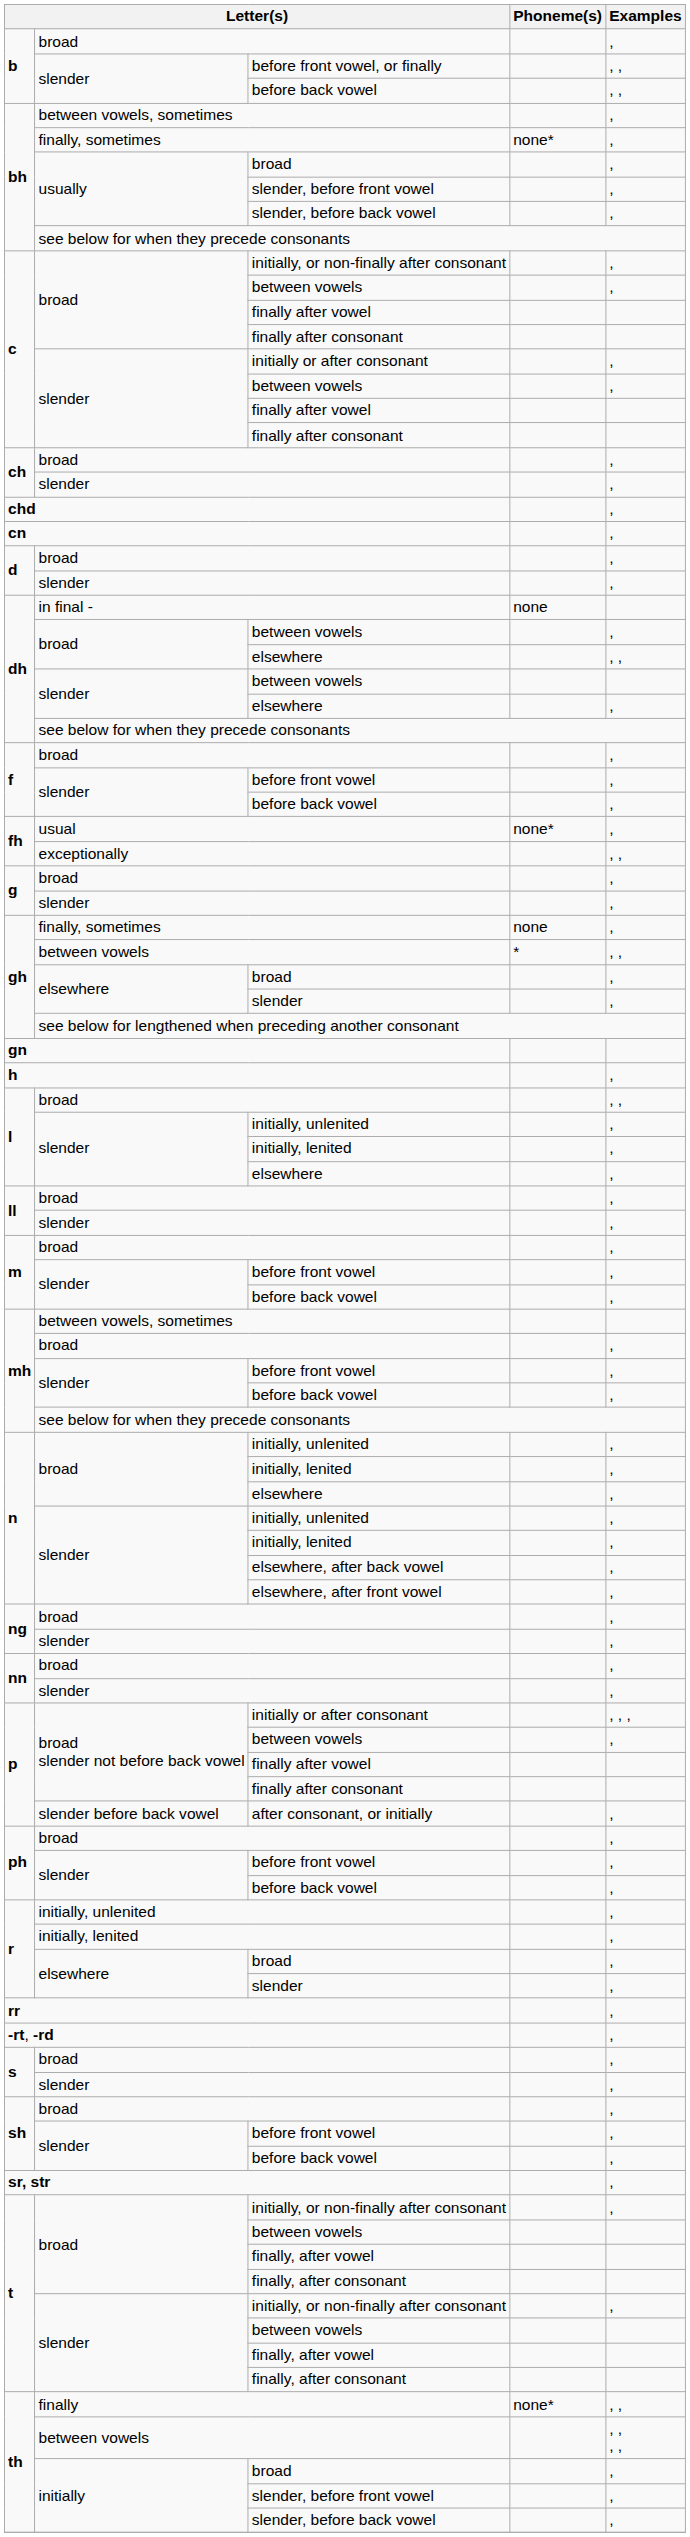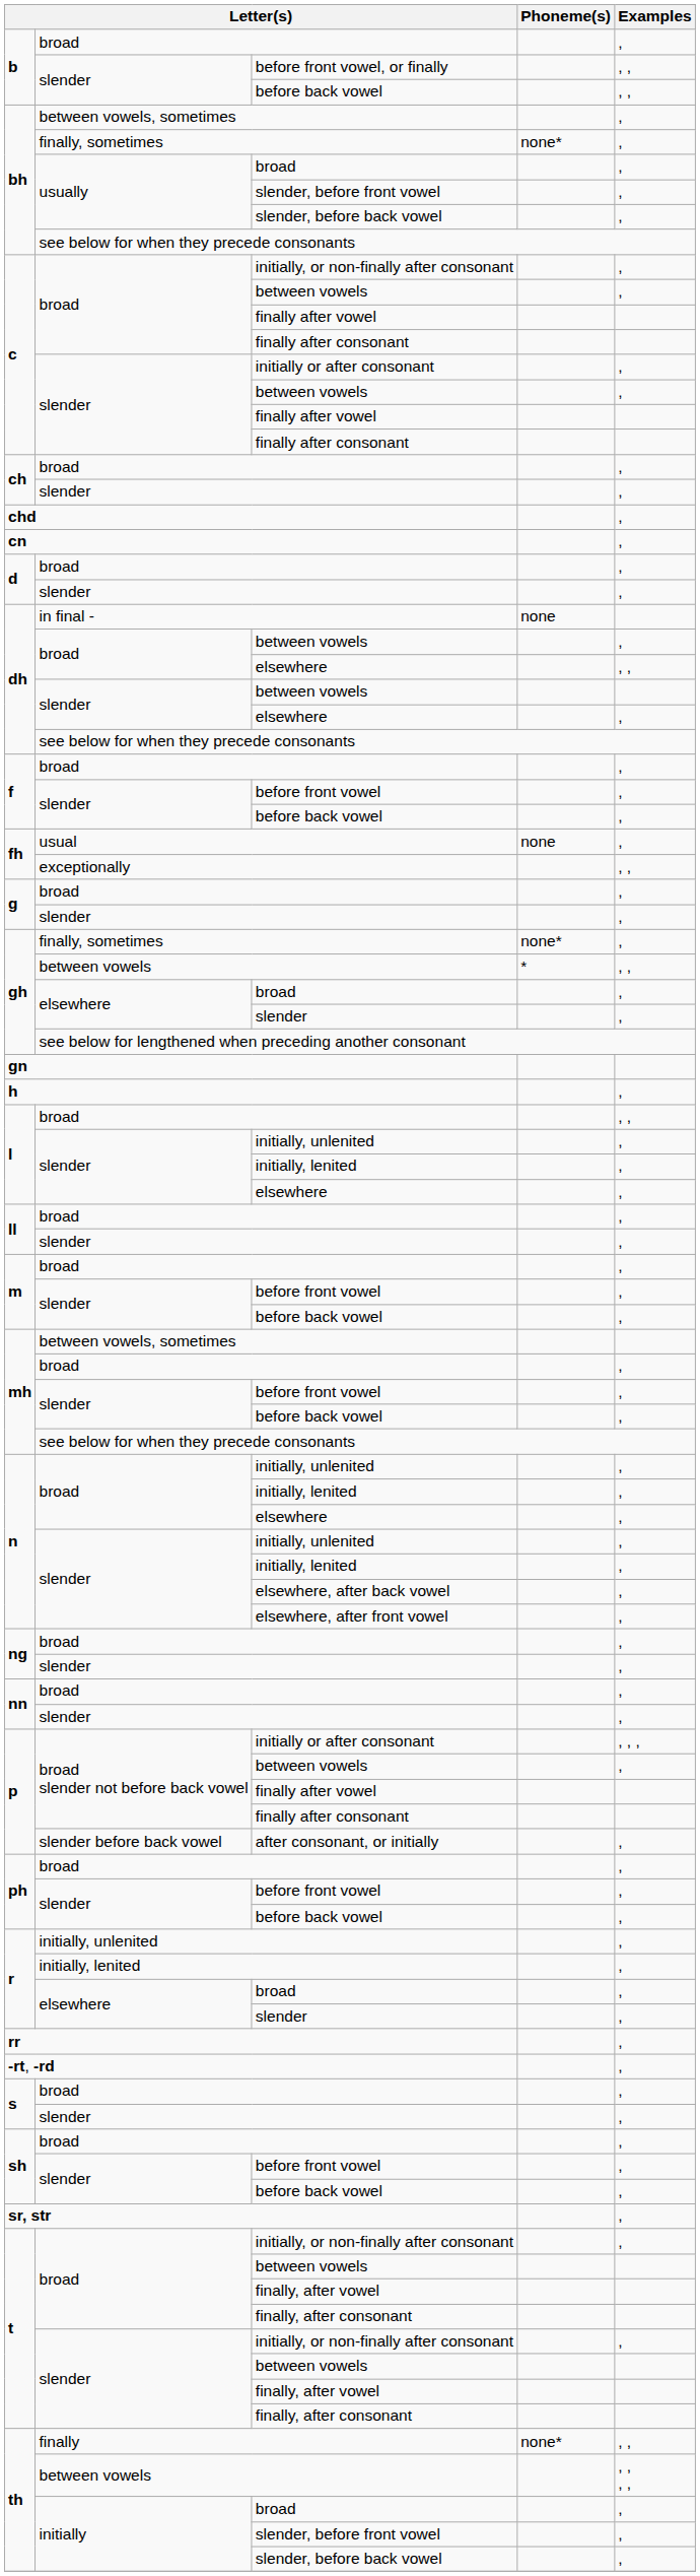 <table class="wikitable">
 <tr>
 <th colspan=3>Letter(s)</th>
 <th>Phoneme(s)</th>
 <th>Examples</th>
 </tr>
 <tr>
 <td rowspan=3><strong>b</strong></td>
 <td colspan=2>broad</td>
 <td></td>
 <td> ,  </td>
 </tr>
 <tr>
 <td rowspan=2>slender</td>
 <td>before front vowel, or finally</td>
 <td></td>
 <td> ,  ,  </td>
 </tr>
 <tr>
 <td>before back vowel</td>
 <td></td>
 <td> ,  ,  </td>
 </tr>
 <tr>
 <td rowspan=6><strong>bh</strong></td>
 <td colspan=2>between vowels, sometimes</td>
 <td></td>
 <td> ,  </td>
 </tr>
 <tr>
 <td colspan=2>finally, sometimes</td>
 <td>none*</td>
 <td> ,  </td>
 </tr>
 <tr>
 <td rowspan=3>usually</td>
 <td>broad</td>
 <td></td>
 <td> ,  </td>
 </tr>
 <tr>
 <td>slender, before front vowel</td>
 <td></td>
 <td> ,  </td>
 </tr>
 <tr>
 <td>slender, before back vowel</td>
 <td></td>
 <td> ,  </td>
 </tr>
 <tr>
 <td colspan=4>see below for <a href='#'></a> when they precede consonants</td>
 </tr>
 <tr>
 <td rowspan=8><strong>c</strong></td>
 <td rowspan=4>broad</td>
 <td>initially, or non-finally after consonant</td>
 <td></td>
 <td> ,  </td>
 </tr>
 <tr>
 <td>between vowels</td>
 <td></td>
 <td> ,  </td>
 </tr>
 <tr>
 <td>finally after vowel</td>
 <td></td>
 <td> </td>
 </tr>
 <tr>
 <td>finally after consonant</td>
 <td></td>
 <td> </td>
 </tr>
 <tr>
 <td rowspan=4>slender</td>
 <td>initially or after consonant</td>
 <td></td>
 <td> ,  </td>
 </tr>
 <tr>
 <td>between vowels</td>
 <td></td>
 <td> ,  </td>
 </tr>
 <tr>
 <td>finally after vowel</td>
 <td></td>
 <td> </td>
 </tr>
 <tr>
 <td>finally after consonant</td>
 <td></td>
 <td> </td>
 </tr>
 <tr>
 <td rowspan=2><strong>ch</strong></td>
 <td colspan=2>broad</td>
 <td></td>
 <td> ,  </td>
 </tr>
 <tr>
 <td colspan=2>slender</td>
 <td></td>
 <td> ,  </td>
 </tr>
 <tr>
 <td colspan=3><strong>chd</strong></td>
 <td></td>
 <td> ,  </td>
 </tr>
 <tr>
 <td colspan=3><strong>cn</strong></td>
 <td></td>
 <td> ,  </td>
 </tr>
 <tr>
 <td rowspan=2><strong>d</strong></td>
 <td colspan=2>broad</td>
 <td></td>
 <td> ,  </td>
 </tr>
 <tr>
 <td colspan=2>slender</td>
 <td></td>
 <td> ,  </td>
 </tr>
 <tr>
 <td rowspan=6><strong>dh</strong></td>
 <td colspan=2>in final -</td>
 <td>none</td>
 <td> </td>
 </tr>
 <tr>
 <td rowspan=2>broad</td>
 <td>between vowels</td>
 <td> <br></td>
 <td> ,   <br>  </td>
 </tr>
 <tr>
 <td>elsewhere</td>
 <td></td>
 <td> ,  ,  </td>
 </tr>
 <tr>
 <td rowspan=2>slender</td>
 <td>between vowels</td>
 <td></td>
 <td> </td>
 </tr>
 <tr>
 <td>elsewhere</td>
 <td></td>
 <td> ,  </td>
 </tr>
 <tr>
 <td colspan=4>see below for <a href='#'></a> when they precede consonants</td>
 </tr>
 <tr>
 <td rowspan=3><strong>f</strong></td>
 <td colspan=2>broad</td>
 <td></td>
 <td> ,  </td>
 </tr>
 <tr>
 <td rowspan=2>slender</td>
 <td>before front vowel</td>
 <td></td>
 <td> ,  </td>
 </tr>
 <tr>
 <td>before back vowel</td>
 <td></td>
 <td> ,  </td>
 </tr>
 <tr>
 <td rowspan=2><strong>fh</strong></td>
 <td colspan=2>usual</td>
-<td>none*</td>
+<td>none</td>
 <td> ,  </td>
 </tr>
 <tr>
 <td colspan=2>exceptionally</td>
 <td></td>
 <td> ,  ,  </td>
 </tr>
 <tr>
 <td rowspan=2><strong>g</strong></td>
 <td colspan=2>broad</td>
 <td></td>
 <td> ,  </td>
 </tr>
 <tr>
 <td colspan=2>slender</td>
 <td></td>
 <td> ,  </td>
 </tr>
 <tr>
 <td rowspan=5><strong>gh</strong></td>
 <td colspan=2>finally, sometimes</td>
-<td>none</td>
+<td>none*</td>
 <td> ,  </td>
 </tr>
 <tr>
 <td colspan=2>between vowels</td>
 <td>* <br></td>
 <td> ,  ,   <br>  </td>
 </tr>
 <tr>
 <td rowspan=2>elsewhere</td>
 <td>broad</td>
 <td></td>
 <td> ,  </td>
 </tr>
 <tr>
 <td>slender</td>
 <td></td>
 <td> ,  </td>
 </tr>
 <tr>
 <td colspan=4>see below for lengthened <a href='#'></a> when preceding another consonant</td>
 </tr>
 <tr>
 <td colspan=3><strong>gn</strong></td>
 <td></td>
 <td> </td>
 </tr>
 <tr>
 <td colspan=3><strong>h</strong></td>
 <td></td>
 <td> ,  </td>
 </tr>
 <tr>
 <td rowspan=4><strong>l</strong></td>
 <td colspan=2>broad</td>
 <td></td>
 <td> ,  ,  </td>
 </tr>
 <tr>
 <td rowspan=3>slender</td>
 <td>initially, unlenited</td>
 <td></td>
 <td> ,  </td>
 </tr>
 <tr>
 <td>initially, lenited</td>
 <td></td>
 <td> ,  </td>
 </tr>
 <tr>
 <td>elsewhere</td>
 <td></td>
 <td> ,  </td>
 </tr>
 <tr>
 <td rowspan=2><strong>ll</strong></td>
 <td colspan=2>broad</td>
 <td></td>
 <td> ,  </td>
 </tr>
 <tr>
 <td colspan=2>slender</td>
 <td></td>
 <td> ,  </td>
 </tr>
 <tr>
 <td rowspan=3><strong>m</strong></td>
 <td colspan=2>broad</td>
 <td></td>
 <td> ,  </td>
 </tr>
 <tr>
 <td rowspan=2>slender</td>
 <td>before front vowel</td>
 <td></td>
 <td> ,  </td>
 </tr>
 <tr>
 <td>before back vowel</td>
 <td></td>
 <td> ,  </td>
 </tr>
 <tr>
 <td rowspan=5><strong>mh</strong></td>
 <td colspan=2>between vowels, sometimes</td>
 <td></td>
 <td> </td>
 </tr>
 <tr>
 <td colspan=2>broad</td>
 <td></td>
 <td> ,  </td>
 </tr>
 <tr>
 <td rowspan=2>slender</td>
 <td>before front vowel</td>
 <td></td>
 <td> ,  </td>
 </tr>
 <tr>
 <td>before back vowel</td>
 <td></td>
 <td> ,  </td>
 </tr>
 <tr>
 <td colspan=4>see below for <a href='#'></a> when they precede consonants</td>
 </tr>
 <tr>
 <td rowspan=7><strong>n</strong></td>
 <td rowspan=3>broad</td>
 <td>initially, unlenited</td>
 <td></td>
 <td> ,  </td>
 </tr>
 <tr>
 <td>initially, lenited</td>
 <td></td>
 <td> ,  </td>
 </tr>
 <tr>
 <td>elsewhere</td>
 <td></td>
 <td> ,  </td>
 </tr>
 <tr>
 <td rowspan=4>slender</td>
 <td>initially, unlenited</td>
 <td></td>
 <td> ,  </td>
 </tr>
 <tr>
 <td>initially, lenited</td>
 <td></td>
 <td> ,  </td>
 </tr>
 <tr>
 <td>elsewhere, after back vowel</td>
 <td></td>
 <td> ,  </td>
 </tr>
 <tr>
 <td>elsewhere, after front vowel</td>
 <td></td>
 <td> ,  </td>
 </tr>
 <tr>
 <td rowspan=2><strong>ng</strong></td>
 <td colspan=2>broad</td>
 <td></td>
 <td> ,  </td>
 </tr>
 <tr>
 <td colspan=2>slender</td>
 <td></td>
 <td> ,  </td>
 </tr>
 <tr>
 <td rowspan=2><strong>nn</strong></td>
 <td colspan=2>broad</td>
 <td></td>
 <td> ,  </td>
 </tr>
 <tr>
 <td colspan=2>slender</td>
 <td></td>
 <td> ,  </td>
 </tr>
 <tr>
 <td rowspan="5"><strong>p</strong></td>
 <td rowspan=4>broad <br> slender not before back vowel</td>
 <td>initially or after consonant</td>
 <td></td>
 <td> ,  ,  ,</td>
 </tr>
 <tr>
 <td>between vowels</td>
 <td></td>
 <td> ,  </td>
 </tr>
 <tr>
 <td>finally after vowel</td>
 <td></td>
 <td> </td>
 </tr>
 <tr>
 <td>finally after consonant</td>
 <td></td>
 <td> </td>
 </tr>
 <tr>
 <td>slender before back vowel</td>
 <td>after consonant, or initially</td>
 <td></td>
 <td> ,  </td>
 </tr>
 <tr>
 <td rowspan=3><strong>ph</strong></td>
 <td colspan=2>broad</td>
 <td></td>
 <td> ,  </td>
 </tr>
 <tr>
 <td rowspan=2>slender</td>
 <td>before front vowel</td>
 <td></td>
 <td> ,  </td>
 </tr>
 <tr>
 <td>before back vowel</td>
 <td></td>
 <td> ,  </td>
 </tr>
 <tr>
 <td rowspan=4><strong>r</strong></td>
 <td colspan=2>initially, unlenited</td>
 <td></td>
 <td> ,  </td>
 </tr>
 <tr>
 <td colspan=2>initially, lenited</td>
 <td></td>
 <td> ,  </td>
 </tr>
 <tr>
 <td rowspan=2>elsewhere</td>
 <td>broad</td>
 <td></td>
 <td> ,  </td>
 </tr>
 <tr>
 <td>slender</td>
 <td></td>
 <td> ,  </td>
 </tr>
 <tr>
 <td colspan=3><strong>rr</strong></td>
 <td></td>
 <td> ,  </td>
 </tr>
 <tr>
 <td colspan=3><strong>-rt</strong>, <strong>-rd</strong></td>
 <td></td>
 <td> ,  </td>
 </tr>
 <tr>
 <td rowspan=2><strong>s</strong></td>
 <td colspan=2>broad</td>
 <td></td>
 <td> ,  </td>
 </tr>
 <tr>
 <td colspan=2>slender</td>
 <td></td>
 <td> ,  </td>
 </tr>
 <tr>
 <td rowspan=3><strong>sh</strong></td>
 <td colspan=2>broad</td>
 <td></td>
 <td> ,  </td>
 </tr>
 <tr>
 <td rowspan=2>slender</td>
 <td>before front vowel</td>
 <td></td>
 <td> ,  </td>
 </tr>
 <tr>
 <td>before back vowel</td>
 <td></td>
 <td> ,  </td>
 </tr>
 <tr>
 <td colspan=3><strong>sr, str</strong></td>
 <td></td>
 <td> ,  </td>
 </tr>
 <tr>
 <td rowspan=8><strong>t</strong></td>
 <td rowspan=4>broad</td>
 <td>initially, or non-finally after consonant</td>
 <td></td>
 <td> ,  </td>
 </tr>
 <tr>
 <td>between vowels</td>
 <td></td>
 <td> </td>
 </tr>
 <tr>
 <td>finally, after vowel</td>
 <td></td>
 <td> </td>
 </tr>
 <tr>
 <td>finally, after consonant</td>
 <td></td>
 <td></td>
 </tr>
 <tr>
 <td rowspan=4>slender</td>
 <td>initially, or non-finally after consonant</td>
 <td></td>
 <td> ,  </td>
 </tr>
 <tr>
 <td>between vowels</td>
 <td></td>
 <td> </td>
 </tr>
 <tr>
 <td>finally, after vowel</td>
 <td></td>
 <td> </td>
 </tr>
 <tr>
 <td>finally, after consonant</td>
 <td></td>
 <td> </td>
 </tr>
 <tr>
 <td rowspan=5><strong>th</strong></td>
 <td colspan=2>finally</td>
 <td>none*</td>
 <td> ,  ,  </td>
 </tr>
 <tr>
 <td colspan=2>between vowels</td>
 <td> <br></td>
 <td> ,  ,   <br>  ,  ,  </td>
 </tr>
 <tr>
 <td rowspan=3>initially</td>
 <td>broad</td>
 <td></td>
 <td> ,  </td>
 </tr>
 <tr>
 <td>slender, before front vowel</td>
 <td></td>
 <td> ,  </td>
 </tr>
 <tr>
 <td>slender, before back vowel</td>
 <td></td>
 <td> ,  </td>
 </tr>
 <tr>
 </tr>
 </table>
